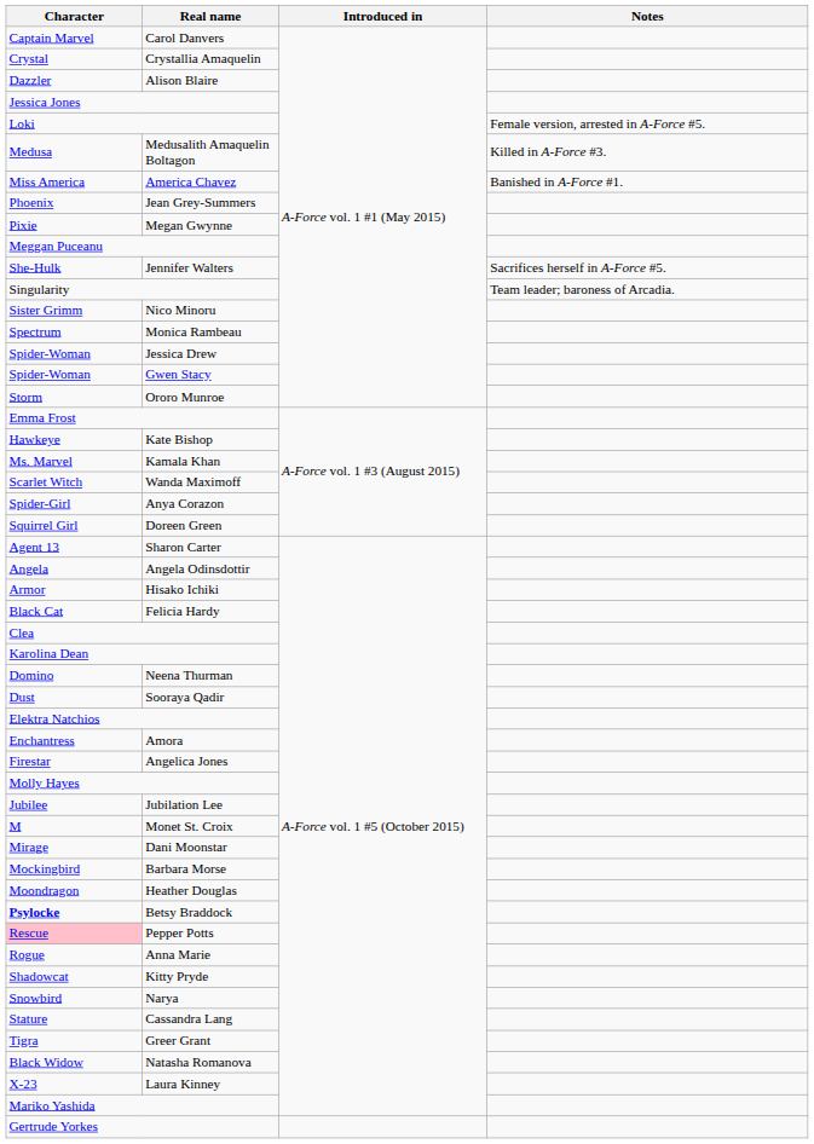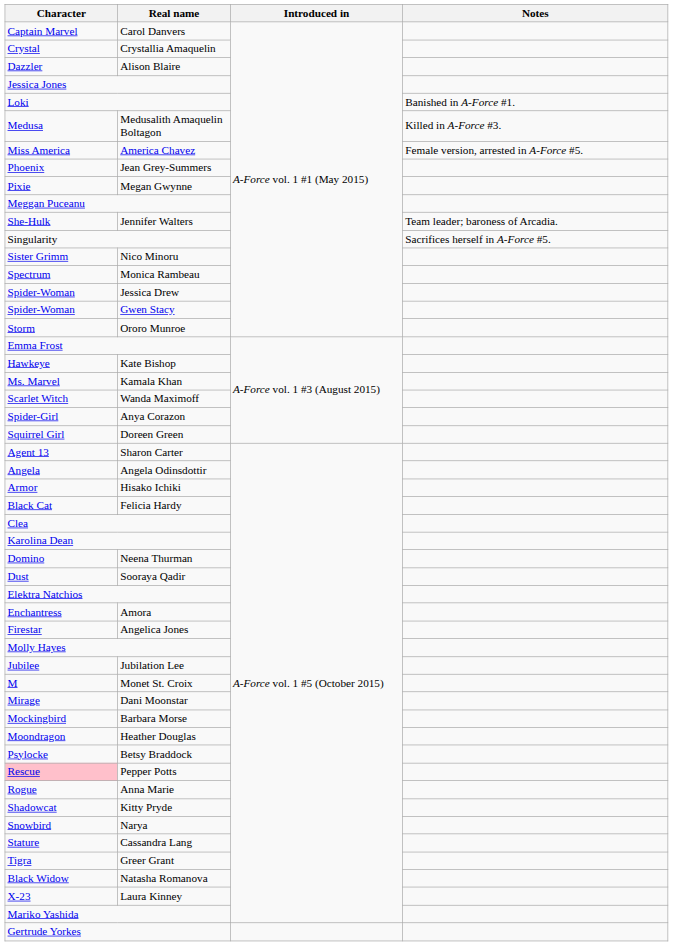 <table class="wikitable sortable collapsible collapsed" style="width:75%; text-align:left; margin:1em auto 1em auto;">
 <tr>
 <th width=17%>Character</th>
 <th width=17%>Real name</th>
 <th width=26%>Introduced in</th>
 <th width=40%>Notes</th>
 </tr>
 <tr>
 <td><a href='#'>Captain Marvel</a></td>
 <td>Carol Danvers</td>
 <td rowspan="17"><em>A-Force</em> vol. 1 #1 (May 2015)</td>
 <td></td>
 </tr>
 <tr>
 <td><a href='#'>Crystal</a></td>
 <td>Crystallia Amaquelin</td>
 <td></td>
 </tr>
 <tr>
 <td><a href='#'>Dazzler</a></td>
 <td>Alison Blaire</td>
 <td></td>
 </tr>
 <tr>
 <td colspan="2"><a href='#'>Jessica Jones</a></td>
 <td></td>
 </tr>
 <tr>
 <td colspan="2"><a href='#'>Loki</a></td>
-<td>Female version, arrested in <em>A-Force</em> #5.</td>
+<td>Banished in <em>A-Force</em> #1.</td>
 </tr>
 <tr>
 <td><a href='#'>Medusa</a></td>
 <td>Medusalith Amaquelin Boltagon</td>
 <td>Killed in <em>A-Force</em> #3.</td>
 </tr>
 <tr>
 <td><a href='#'>Miss America</a></td>
 <td><a href='#'>America Chavez</a></td>
-<td>Banished in <em>A-Force</em> #1.</td>
+<td>Female version, arrested in <em>A-Force</em> #5.</td>
 </tr>
 <tr>
 <td><a href='#'>Phoenix</a></td>
 <td>Jean Grey-Summers</td>
 <td></td>
 </tr>
 <tr>
 <td><a href='#'>Pixie</a></td>
 <td>Megan Gwynne</td>
 <td></td>
 </tr>
 <tr>
 <td colspan="2"><a href='#'>Meggan Puceanu</a></td>
 <td></td>
 </tr>
 <tr>
 <td><a href='#'>She-Hulk</a></td>
 <td>Jennifer Walters</td>
-<td>Sacrifices herself in <em>A-Force</em> #5.</td>
+<td>Team leader; baroness of Arcadia.</td>
 </tr>
 <tr>
 <td colspan="2">Singularity</td>
-<td>Team leader; baroness of Arcadia.</td>
+<td>Sacrifices herself in <em>A-Force</em> #5.</td>
 </tr>
 <tr>
 <td><a href='#'>Sister Grimm</a></td>
 <td>Nico Minoru</td>
 <td></td>
 </tr>
 <tr>
 <td><a href='#'>Spectrum</a></td>
 <td>Monica Rambeau</td>
 <td></td>
 </tr>
 <tr>
 <td><a href='#'>Spider-Woman</a></td>
 <td>Jessica Drew</td>
 <td></td>
 </tr>
 <tr>
 <td><a href='#'>Spider-Woman</a></td>
 <td><a href='#'>Gwen Stacy</a></td>
 <td></td>
 </tr>
 <tr>
 <td><a href='#'>Storm</a></td>
 <td>Ororo Munroe</td>
 <td></td>
 </tr>
 <tr>
 <td colspan="2"><a href='#'>Emma Frost</a></td>
 <td rowspan="6"><em>A-Force</em> vol. 1 #3 (August 2015)</td>
 <td></td>
 </tr>
 <tr>
 <td><a href='#'>Hawkeye</a></td>
 <td>Kate Bishop</td>
 <td></td>
 </tr>
 <tr>
 <td><a href='#'>Ms. Marvel</a></td>
 <td>Kamala Khan</td>
 <td></td>
 </tr>
 <tr>
 <td><a href='#'>Scarlet Witch</a></td>
 <td>Wanda Maximoff</td>
 <td></td>
 </tr>
 <tr>
 <td><a href='#'>Spider-Girl</a></td>
 <td>Anya Corazon</td>
 <td></td>
 </tr>
 <tr>
 <td><a href='#'>Squirrel Girl</a></td>
 <td>Doreen Green</td>
 <td></td>
 </tr>
 <tr>
 <td><a href='#'>Agent 13</a></td>
 <td>Sharon Carter</td>
 <td rowspan="27"><em>A-Force</em> vol. 1 #5 (October 2015)</td>
 <td></td>
 </tr>
 <tr>
 <td><a href='#'>Angela</a></td>
 <td>Angela Odinsdottir</td>
 <td></td>
 </tr>
 <tr>
 <td><a href='#'>Armor</a></td>
 <td>Hisako Ichiki</td>
 <td></td>
 </tr>
 <tr>
 <td><a href='#'>Black Cat</a></td>
 <td>Felicia Hardy</td>
 <td></td>
 </tr>
 <tr>
 <td colspan="2"><a href='#'>Clea</a></td>
 <td></td>
 </tr>
 <tr>
 <td colspan="2"><a href='#'>Karolina Dean</a></td>
 <td></td>
 </tr>
 <tr>
 <td><a href='#'>Domino</a></td>
 <td>Neena Thurman</td>
 <td></td>
 </tr>
 <tr>
 <td><a href='#'>Dust</a></td>
 <td>Sooraya Qadir</td>
 <td></td>
 </tr>
 <tr>
 <td colspan="2"><a href='#'>Elektra Natchios</a></td>
 <td></td>
 </tr>
 <tr>
 <td><a href='#'>Enchantress</a></td>
 <td>Amora</td>
 <td></td>
 </tr>
 <tr>
 <td><a href='#'>Firestar</a></td>
 <td>Angelica Jones</td>
 <td></td>
 </tr>
 <tr>
 <td colspan="2"><a href='#'>Molly Hayes</a></td>
 <td></td>
 </tr>
 <tr>
 <td><a href='#'>Jubilee</a></td>
 <td>Jubilation Lee</td>
 <td></td>
 </tr>
 <tr>
 <td><a href='#'>M</a></td>
 <td>Monet St. Croix</td>
 <td></td>
 </tr>
 <tr>
 <td><a href='#'>Mirage</a></td>
 <td>Dani Moonstar</td>
 <td></td>
 </tr>
 <tr>
 <td><a href='#'>Mockingbird</a></td>
 <td>Barbara Morse</td>
 <td></td>
 </tr>
 <tr>
 <td><a href='#'>Moondragon</a></td>
 <td>Heather Douglas</td>
 <td></td>
 </tr>
 <tr>
-<td><strong><a href='#'>Psylocke</a></strong></td>
+<td><a href='#'>Psylocke</a></td>
 <td>Betsy Braddock</td>
 <td></td>
 </tr>
 <tr>
 <td style="background: pink;"><a href='#'>Rescue</a></td>
 <td>Pepper Potts</td>
 <td></td>
 </tr>
 <tr>
 <td><a href='#'>Rogue</a></td>
 <td>Anna Marie</td>
 <td></td>
 </tr>
 <tr>
 <td><a href='#'>Shadowcat</a></td>
 <td>Kitty Pryde</td>
 <td></td>
 </tr>
 <tr>
 <td><a href='#'>Snowbird</a></td>
 <td>Narya</td>
 <td></td>
 </tr>
 <tr>
 <td><a href='#'>Stature</a></td>
 <td>Cassandra Lang</td>
 <td></td>
 </tr>
 <tr>
 <td><a href='#'>Tigra</a></td>
 <td>Greer Grant</td>
 <td></td>
 </tr>
 <tr>
 <td><a href='#'>Black Widow</a></td>
 <td>Natasha Romanova</td>
 <td></td>
 </tr>
 <tr>
 <td><a href='#'>X-23</a></td>
 <td>Laura Kinney</td>
 <td></td>
 </tr>
 <tr>
 <td colspan="2"><a href='#'>Mariko Yashida</a></td>
 <td></td>
 </tr>
 <tr>
 <td colspan="2"><a href='#'>Gertrude Yorkes</a></td>
 <td></td>
 </tr>
 </table>
